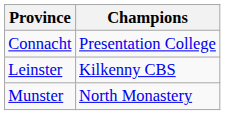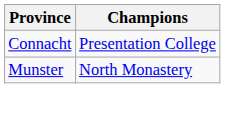 <table class="wikitable">
 <tr>
 <th>Province</th>
 <th>Champions</th>
 </tr>
 <tr>
 <td><a href='#'>Connacht</a></td>
 <td><a href='#'>Presentation College</a></td>
 </tr>
 <tr>
-<td><a href='#'>Leinster</a></td>
-<td><a href='#'>Kilkenny CBS</a></td>
-</tr>
-<tr>
 <td><a href='#'>Munster</a></td>
 <td><a href='#'>North Monastery</a></td>
 </tr>
 </table>
